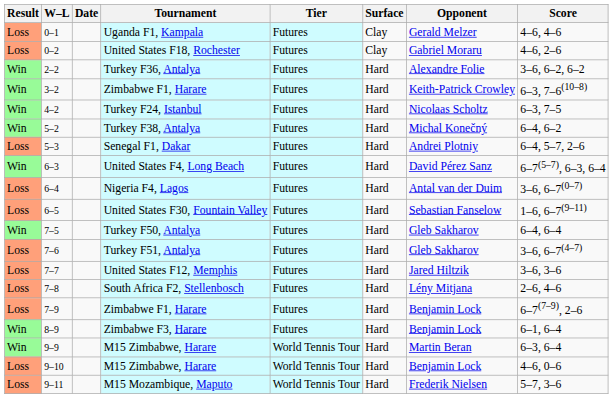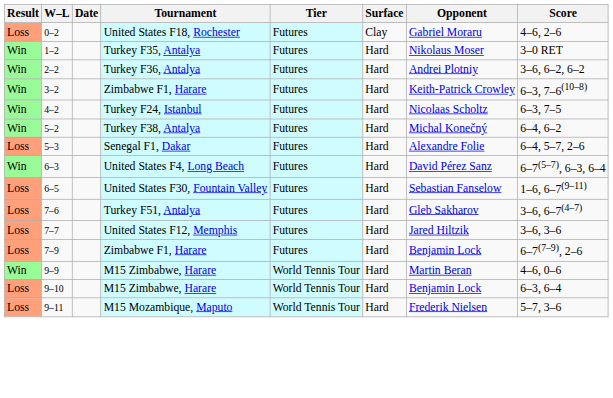 <table class="sortable wikitable">
 <tr>
 <th>Result</th>
 <th class="unsortable">W–L</th>
 <th>Date</th>
 <th>Tournament</th>
 <th>Tier</th>
 <th>Surface</th>
 <th>Opponent</th>
 <th class="unsortable">Score</th>
 </tr>
 <tr>
 <td style="background:#ffa07a;">Loss</td>
-<td><small>0–1</small></td>
-<td></td>
-<td style="background:#cffcff;">Uganda F1, <a href='#'>Kampala</a></td>
-<td style="background:#cffcff;">Futures</td>
-<td>Clay</td>
-<td> <a href='#'>Gerald Melzer</a></td>
-<td>4–6, 4–6</td>
-</tr>
-<tr>
-<td style="background:#ffa07a;">Loss</td>
 <td><small>0–2</small></td>
 <td></td>
 <td style="background:#cffcff;">United States F18, <a href='#'>Rochester</a></td>
 <td style="background:#cffcff;">Futures</td>
 <td>Clay</td>
 <td> <a href='#'>Gabriel Moraru</a></td>
 <td>4–6, 2–6</td>
 </tr>
 <tr>
 <td style="background:#98fb98;">Win</td>
+<td><small>1–2</small></td>
+<td></td>
+<td style="background:#cffcff;">Turkey F35, <a href='#'>Antalya</a></td>
+<td style="background:#cffcff;">Futures</td>
+<td>Hard</td>
+<td> <a href='#'>Nikolaus Moser</a></td>
+<td>3–0 RET</td>
+</tr>
+<tr>
+<td style="background:#98fb98;">Win</td>
 <td><small>2–2</small></td>
 <td></td>
 <td style="background:#cffcff;">Turkey F36, <a href='#'>Antalya</a></td>
 <td style="background:#cffcff;">Futures</td>
 <td>Hard</td>
-<td> <a href='#'>Alexandre Folie</a></td>
+<td> <a href='#'>Andrei Plotniy</a></td>
 <td>3–6, 6–2, 6–2</td>
 </tr>
 <tr>
 <td style="background:#98fb98;">Win</td>
 <td><small>3–2</small></td>
 <td></td>
 <td style="background:#cffcff;">Zimbabwe F1, <a href='#'>Harare</a></td>
 <td style="background:#cffcff;">Futures</td>
 <td>Hard</td>
 <td> <a href='#'>Keith-Patrick Crowley</a></td>
 <td>6–3, 7–6<sup>(10–8)</sup></td>
 </tr>
 <tr>
 <td style="background:#98fb98;">Win</td>
 <td><small>4–2</small></td>
 <td></td>
 <td style="background:#cffcff;">Turkey F24, <a href='#'>Istanbul</a></td>
 <td style="background:#cffcff;">Futures</td>
 <td>Hard</td>
 <td> <a href='#'>Nicolaas Scholtz</a></td>
 <td>6–3, 7–5</td>
 </tr>
 <tr>
 <td style="background:#98fb98;">Win</td>
 <td><small>5–2</small></td>
 <td></td>
 <td style="background:#cffcff;">Turkey F38, <a href='#'>Antalya</a></td>
 <td style="background:#cffcff;">Futures</td>
 <td>Hard</td>
 <td> <a href='#'>Michal Konečný</a></td>
 <td>6–4, 6–2</td>
 </tr>
 <tr>
 <td style="background:#ffa07a;">Loss</td>
 <td><small>5–3</small></td>
 <td></td>
 <td style="background:#cffcff;">Senegal F1, <a href='#'>Dakar</a></td>
 <td style="background:#cffcff;">Futures</td>
 <td>Hard</td>
-<td> <a href='#'>Andrei Plotniy</a></td>
+<td> <a href='#'>Alexandre Folie</a></td>
 <td>6–4, 5–7, 2–6</td>
 </tr>
 <tr>
 <td style="background:#98fb98;">Win</td>
 <td><small>6–3</small></td>
 <td></td>
 <td style="background:#cffcff;">United States F4, <a href='#'>Long Beach</a></td>
 <td style="background:#cffcff;">Futures</td>
 <td>Hard</td>
 <td> <a href='#'>David Pérez Sanz</a></td>
 <td>6–7<sup>(5–7)</sup>, 6–3, 6–4</td>
 </tr>
 <tr>
 <td style="background:#ffa07a;">Loss</td>
-<td><small>6–4</small></td>
-<td></td>
-<td style="background:#cffcff;">Nigeria F4, <a href='#'>Lagos</a></td>
-<td style="background:#cffcff;">Futures</td>
-<td>Hard</td>
-<td> <a href='#'>Antal van der Duim</a></td>
-<td>3–6, 6–7<sup>(0–7)</sup></td>
-</tr>
-<tr>
-<td style="background:#ffa07a;">Loss</td>
 <td><small>6–5</small></td>
 <td></td>
 <td style="background:#cffcff;">United States F30, <a href='#'>Fountain Valley</a></td>
 <td style="background:#cffcff;">Futures</td>
 <td>Hard</td>
 <td> <a href='#'>Sebastian Fanselow</a></td>
 <td>1–6, 6–7<sup>(9–11)</sup></td>
-</tr>
-<tr>
-<td style="background:#98fb98;">Win</td>
-<td><small>7–5</small></td>
-<td></td>
-<td style="background:#cffcff;">Turkey F50, <a href='#'>Antalya</a></td>
-<td style="background:#cffcff;">Futures</td>
-<td>Hard</td>
-<td> <a href='#'>Gleb Sakharov</a></td>
-<td>6–4, 6–4</td>
 </tr>
 <tr>
 <td style="background:#ffa07a;">Loss</td>
 <td><small>7–6</small></td>
 <td></td>
 <td style="background:#cffcff;">Turkey F51, <a href='#'>Antalya</a></td>
 <td style="background:#cffcff;">Futures</td>
 <td>Hard</td>
 <td> <a href='#'>Gleb Sakharov</a></td>
 <td>3–6, 6–7<sup>(4–7)</sup></td>
 </tr>
 <tr>
 <td style="background:#ffa07a;">Loss</td>
 <td><small>7–7</small></td>
 <td></td>
 <td style="background:#cffcff;">United States F12, <a href='#'>Memphis</a></td>
 <td style="background:#cffcff;">Futures</td>
 <td>Hard</td>
 <td> <a href='#'>Jared Hiltzik</a></td>
 <td>3–6, 3–6</td>
 </tr>
 <tr>
 <td style="background:#ffa07a;">Loss</td>
-<td><small>7–8</small></td>
-<td></td>
-<td style="background:#cffcff;">South Africa F2, <a href='#'>Stellenbosch</a></td>
-<td style="background:#cffcff;">Futures</td>
-<td>Hard</td>
-<td> <a href='#'>Lény Mitjana</a></td>
-<td>2–6, 4–6</td>
-</tr>
-<tr>
-<td style="background:#ffa07a;">Loss</td>
 <td><small>7–9</small></td>
 <td></td>
 <td style="background:#cffcff;">Zimbabwe F1, <a href='#'>Harare</a></td>
 <td style="background:#cffcff;">Futures</td>
 <td>Hard</td>
 <td> <a href='#'>Benjamin Lock</a></td>
 <td>6–7<sup>(7–9)</sup>, 2–6</td>
 </tr>
 <tr>
 <td style="background:#98fb98;">Win</td>
-<td><small>8–9</small></td>
-<td></td>
-<td style="background:#cffcff;">Zimbabwe F3, <a href='#'>Harare</a></td>
-<td style="background:#cffcff;">Futures</td>
-<td>Hard</td>
-<td> <a href='#'>Benjamin Lock</a></td>
-<td>6–1, 6–4</td>
-</tr>
-<tr>
-<td style="background:#98fb98;">Win</td>
 <td><small>9–9</small></td>
 <td></td>
 <td style="background:#cffcff;">M15 Zimbabwe, <a href='#'>Harare</a></td>
 <td style="background:#cffcff;">World Tennis Tour</td>
 <td>Hard</td>
 <td> <a href='#'>Martin Beran</a></td>
-<td>6–3, 6–4</td>
+<td>4–6, 0–6</td>
 </tr>
 <tr>
 <td style="background:#ffa07a;">Loss</td>
 <td><small>9–10</small></td>
 <td></td>
 <td style="background:#cffcff;">M15 Zimbabwe, <a href='#'>Harare</a></td>
 <td style="background:#cffcff;">World Tennis Tour</td>
 <td>Hard</td>
 <td> <a href='#'>Benjamin Lock</a></td>
-<td>4–6, 0–6</td>
+<td>6–3, 6–4</td>
 </tr>
 <tr>
 <td style="background:#ffa07a;">Loss</td>
 <td><small>9–11</small></td>
 <td></td>
 <td style="background:#cffcff;">M15 Mozambique, <a href='#'>Maputo</a></td>
 <td style="background:#cffcff;">World Tennis Tour</td>
 <td>Hard</td>
 <td> <a href='#'>Frederik Nielsen</a></td>
 <td>5–7, 3–6</td>
 </tr>
 </table>
